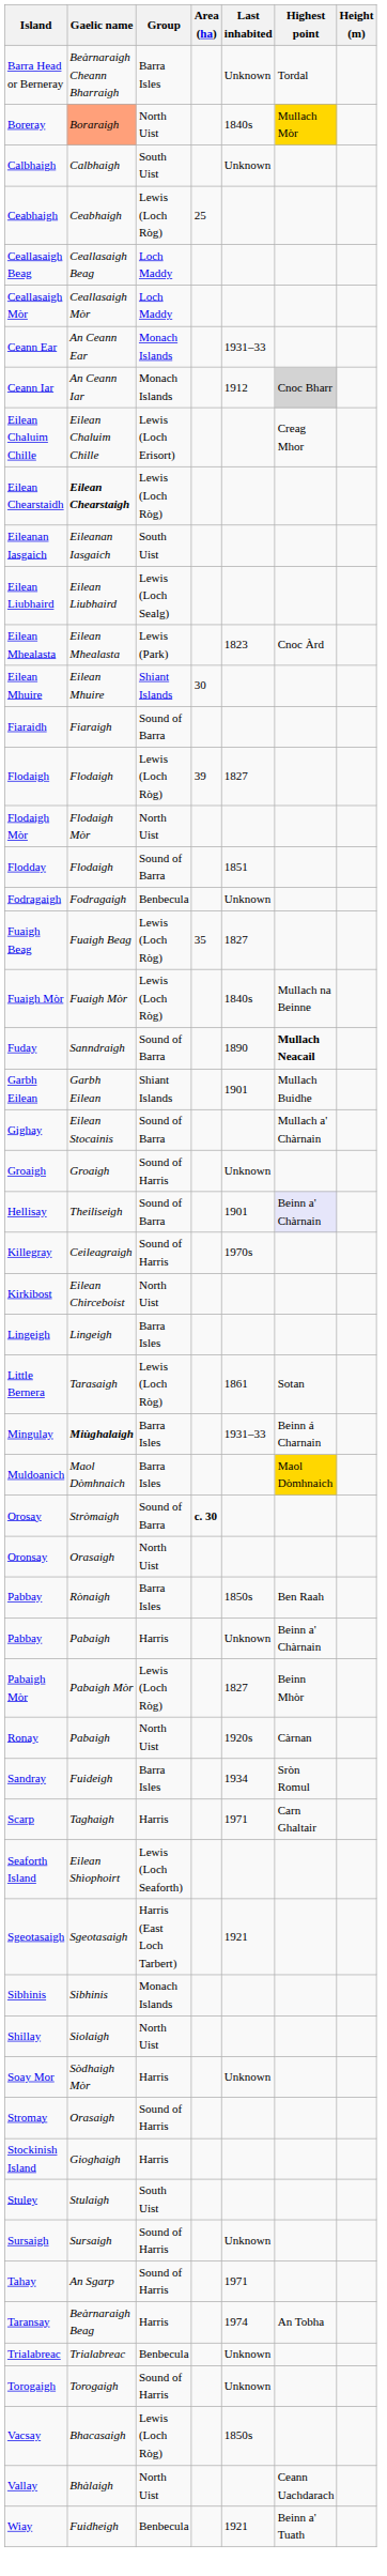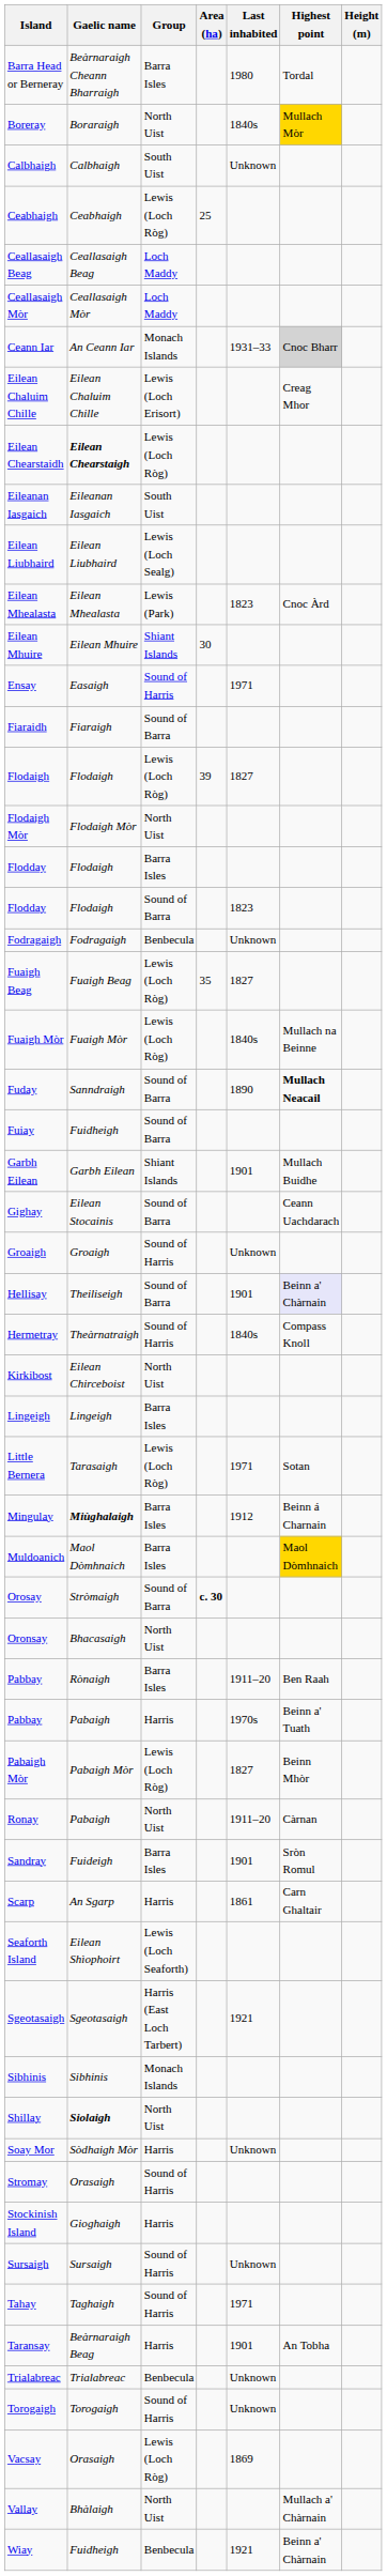 <table class="wikitable sortable" style="font-size:100%; width:60%; border:0px; text-align:left; line-height:150%;">
 <tr>
 <th width="10%">Island</th>
 <th width="10%">Gaelic name</th>
 <th width="10%">Group</th>
 <th width="5%">Area (<a href='#'>ha</a>)</th>
 <th width="5%">Last inhabited</th>
 <th width="10%">Highest point</th>
 <th width="5%">Height (m)</th>
 </tr>
 <tr>
 <td><a href='#'>Barra Head</a> or Berneray</td>
 <td><em>Beàrnaraigh Cheann Bharraigh</em></td>
 <td>Barra Isles</td>
 <td></td>
-<td>Unknown</td>
+<td>1980</td>
 <td>Tordal</td>
 <td></td>
 </tr>
 <tr>
 <td><a href='#'>Boreray</a></td>
-<td style="background: lightsalmon;"><em>Boraraigh</em></td>
+<td><em>Boraraigh</em></td>
 <td>North Uist</td>
 <td></td>
 <td>1840s</td>
 <td style="background: gold;">Mullach Mòr</td>
 <td></td>
 </tr>
 <tr>
 <td><a href='#'>Calbhaigh</a></td>
 <td><em>Calbhaigh</em></td>
 <td>South Uist</td>
 <td></td>
 <td>Unknown</td>
 <td></td>
 <td></td>
 </tr>
 <tr>
 <td><a href='#'>Ceabhaigh</a></td>
 <td><em>Ceabhaigh</em></td>
 <td>Lewis (Loch Ròg)</td>
 <td> 25</td>
 <td></td>
 <td></td>
 <td></td>
 </tr>
 <tr>
 <td><a href='#'>Ceallasaigh Beag</a></td>
 <td><em>Ceallasaigh Beag</em></td>
 <td><a href='#'>Loch Maddy</a></td>
 <td></td>
 <td></td>
 <td></td>
 <td></td>
 </tr>
 <tr>
 <td><a href='#'>Ceallasaigh Mòr</a></td>
 <td><em>Ceallasaigh Mòr</em></td>
 <td><a href='#'>Loch Maddy</a></td>
 <td></td>
 <td></td>
 <td></td>
 <td></td>
 </tr>
 <tr>
-<td><a href='#'>Ceann Ear</a></td>
-<td><em>An Ceann Ear</em></td>
-<td><a href='#'>Monach Islands</a></td>
-<td></td>
-<td>1931–33</td>
-<td></td>
-<td></td>
-</tr>
-<tr>
 <td><a href='#'>Ceann Iar</a></td>
 <td><em>An Ceann Iar</em></td>
 <td>Monach Islands</td>
 <td></td>
-<td>1912</td>
+<td>1931–33</td>
 <td style="background: lightgrey;">Cnoc Bharr</td>
 <td></td>
 </tr>
 <tr>
 <td><a href='#'>Eilean Chaluim Chille</a></td>
 <td><em>Eilean Chaluim Chille</em></td>
 <td>Lewis (Loch Erisort)</td>
 <td></td>
 <td></td>
 <td>Creag Mhor</td>
 <td></td>
 </tr>
 <tr>
 <td><a href='#'>Eilean Chearstaidh</a></td>
 <td><strong><em>Eilean Chearstaigh </em></strong></td>
 <td>Lewis (Loch Ròg)</td>
 <td></td>
 <td></td>
 <td></td>
 <td></td>
 </tr>
 <tr>
 <td><a href='#'>Eileanan Iasgaich</a></td>
 <td><em>Eileanan Iasgaich</em></td>
 <td>South Uist</td>
 <td></td>
 <td></td>
 <td></td>
 <td></td>
 </tr>
 <tr>
 <td><a href='#'>Eilean Liubhaird</a></td>
 <td><em>Eilean Liubhaird</em></td>
 <td>Lewis (Loch Sealg)</td>
 <td></td>
 <td></td>
 <td></td>
 <td></td>
 </tr>
 <tr>
 <td><a href='#'>Eilean Mhealasta</a></td>
 <td><em>Eilean Mhealasta</em></td>
 <td>Lewis (Park)</td>
 <td></td>
 <td>1823</td>
 <td>Cnoc Àrd</td>
 <td></td>
 </tr>
 <tr>
 <td><a href='#'>Eilean Mhuire</a></td>
 <td><em>Eilean Mhuire</em></td>
 <td><a href='#'>Shiant Islands</a></td>
 <td> 30</td>
 <td></td>
 <td></td>
 <td></td>
 </tr>
 <tr>
+<td><a href='#'>Ensay</a></td>
+<td><em>Easaigh</em></td>
+<td><a href='#'>Sound of Harris</a></td>
+<td></td>
+<td>1971</td>
+<td></td>
+<td></td>
+</tr>
+<tr>
 <td><a href='#'>Fiaraidh</a></td>
 <td><em>Fiaraigh</em></td>
 <td>Sound of Barra</td>
 <td></td>
 <td></td>
 <td></td>
 <td></td>
 </tr>
 <tr>
 <td><a href='#'>Flodaigh</a></td>
 <td><em>Flodaigh</em></td>
 <td>Lewis (Loch Ròg)</td>
 <td> 39</td>
 <td>1827</td>
 <td></td>
 <td></td>
 </tr>
 <tr>
 <td><a href='#'>Flodaigh Mòr</a></td>
 <td><em>Flodaigh Mòr</em></td>
 <td>North Uist</td>
 <td></td>
 <td></td>
 <td></td>
 <td></td>
 </tr>
 <tr>
 <td><a href='#'>Flodday</a></td>
 <td><em>Flodaigh</em></td>
+<td>Barra Isles</td>
+<td></td>
+<td></td>
+<td></td>
+<td></td>
+</tr>
+<tr>
+<td><a href='#'>Flodday</a></td>
+<td><em>Flodaigh</em></td>
 <td>Sound of Barra</td>
 <td></td>
-<td>1851</td>
+<td>1823</td>
 <td></td>
 <td></td>
 </tr>
 <tr>
 <td><a href='#'>Fodragaigh</a></td>
 <td><em>Fodragaigh </em></td>
 <td>Benbecula</td>
 <td></td>
 <td>Unknown</td>
 <td></td>
 <td></td>
 </tr>
 <tr>
 <td><a href='#'>Fuaigh Beag</a></td>
 <td><em>Fuaigh Beag</em></td>
 <td>Lewis (Loch Ròg)</td>
 <td> 35</td>
 <td>1827</td>
 <td></td>
 <td></td>
 </tr>
 <tr>
 <td><a href='#'>Fuaigh Mòr</a></td>
 <td><em>Fuaigh Mòr</em></td>
 <td>Lewis (Loch Ròg)</td>
 <td></td>
 <td>1840s</td>
 <td>Mullach na Beinne</td>
 <td></td>
 </tr>
 <tr>
 <td><a href='#'>Fuday</a></td>
 <td><em>Sanndraigh</em></td>
 <td>Sound of Barra</td>
 <td></td>
 <td>1890</td>
 <td><strong>Mullach Neacail</strong></td>
 <td></td>
 </tr>
 <tr>
+<td><a href='#'>Fuiay</a></td>
+<td><em>Fuidheigh</em></td>
+<td>Sound of Barra</td>
+<td></td>
+<td></td>
+<td></td>
+<td></td>
+</tr>
+<tr>
 <td><a href='#'>Garbh Eilean</a></td>
 <td><em>Garbh Eilean</em></td>
 <td>Shiant Islands</td>
 <td></td>
 <td>1901</td>
 <td>Mullach Buidhe</td>
 <td></td>
 </tr>
 <tr>
 <td><a href='#'>Gighay</a></td>
 <td><em>Eilean Stocainis</em></td>
 <td>Sound of Barra</td>
 <td></td>
 <td></td>
-<td>Mullach a' Chàrnain</td>
+<td>Ceann Uachdarach</td>
 <td></td>
 </tr>
 <tr>
 <td><a href='#'>Groaigh</a></td>
 <td><em>Groaigh</em></td>
 <td>Sound of Harris</td>
 <td></td>
 <td>Unknown</td>
 <td></td>
 <td></td>
 </tr>
 <tr>
 <td><a href='#'>Hellisay</a></td>
 <td><em>Theiliseigh</em></td>
 <td>Sound of Barra</td>
 <td></td>
 <td>1901</td>
 <td style="background: lavender;">Beinn a' Chàrnain</td>
 <td></td>
 </tr>
 <tr>
-<td><a href='#'>Killegray</a></td>
-<td><em>Ceileagraigh</em></td>
+<td><a href='#'>Hermetray</a></td>
+<td><em>Theàrnatraigh</em></td>
 <td>Sound of Harris</td>
 <td></td>
-<td>1970s</td>
-<td></td>
+<td>1840s</td>
+<td>Compass Knoll</td>
 <td></td>
 </tr>
 <tr>
 <td><a href='#'>Kirkibost</a></td>
 <td><em>Eilean Chirceboist</em></td>
 <td>North Uist</td>
 <td></td>
 <td></td>
 <td></td>
 <td></td>
 </tr>
 <tr>
 <td><a href='#'>Lingeigh</a></td>
 <td><em>Lingeigh</em></td>
 <td>Barra Isles</td>
 <td></td>
 <td></td>
 <td></td>
 <td></td>
 </tr>
 <tr>
 <td><a href='#'>Little Bernera</a></td>
 <td><em>Tarasaigh</em></td>
 <td>Lewis (Loch Ròg)</td>
 <td></td>
-<td>1861</td>
+<td>1971</td>
 <td>Sotan</td>
 <td></td>
 </tr>
 <tr>
 <td><a href='#'>Mingulay</a></td>
 <td><strong><em>Miùghalaigh</em></strong></td>
 <td>Barra Isles</td>
 <td></td>
-<td>1931–33</td>
+<td>1912</td>
 <td>Beinn á Charnain</td>
 <td></td>
 </tr>
 <tr>
 <td><a href='#'>Muldoanich</a></td>
 <td><em>Maol Dòmhnaich</em></td>
 <td>Barra Isles</td>
 <td></td>
 <td></td>
 <td style="background: gold;">Maol Dòmhnaich</td>
 <td></td>
 </tr>
 <tr>
 <td><a href='#'>Orosay</a></td>
 <td><em>Stròmaigh</em></td>
 <td>Sound of Barra</td>
 <td><strong>c. 30</strong></td>
 <td></td>
 <td></td>
 <td></td>
 </tr>
 <tr>
 <td><a href='#'>Oronsay</a></td>
-<td><em>Orasaigh</em></td>
+<td><em>Bhacasaigh</em></td>
 <td>North Uist</td>
 <td></td>
 <td></td>
 <td></td>
 <td></td>
 </tr>
 <tr>
 <td><a href='#'>Pabbay</a></td>
 <td><em>Rònaigh</em></td>
 <td>Barra Isles</td>
 <td></td>
-<td>1850s</td>
+<td>1911–20</td>
 <td>Ben Raah</td>
 <td></td>
 </tr>
 <tr>
 <td><a href='#'>Pabbay</a></td>
 <td><em>Pabaigh</em></td>
 <td>Harris</td>
 <td></td>
-<td>Unknown</td>
-<td>Beinn a' Chàrnain</td>
+<td>1970s</td>
+<td>Beinn a' Tuath</td>
 <td></td>
 </tr>
 <tr>
 <td><a href='#'>Pabaigh Mòr</a></td>
 <td><em>Pabaigh Mòr</em></td>
 <td>Lewis (Loch Ròg)</td>
 <td></td>
 <td>1827</td>
 <td>Beinn Mhòr</td>
 <td></td>
 </tr>
 <tr>
 <td><a href='#'>Ronay</a></td>
 <td><em>Pabaigh</em></td>
 <td>North Uist</td>
 <td></td>
-<td>1920s</td>
+<td>1911–20</td>
 <td>Càrnan</td>
 <td></td>
 </tr>
 <tr>
 <td><a href='#'>Sandray</a></td>
 <td><em>Fuideigh</em></td>
 <td>Barra Isles</td>
 <td></td>
-<td>1934</td>
+<td>1901</td>
 <td>Sròn Romul</td>
 <td></td>
 </tr>
 <tr>
 <td><a href='#'>Scarp</a></td>
-<td><em>Taghaigh</em></td>
+<td><em>An Sgarp</em></td>
 <td>Harris</td>
 <td></td>
-<td>1971</td>
+<td>1861</td>
 <td>Carn Ghaltair</td>
 <td></td>
 </tr>
 <tr>
 <td><a href='#'>Seaforth Island</a></td>
 <td><em>Eilean Shìophoirt</em></td>
 <td>Lewis (Loch Seaforth)</td>
 <td></td>
 <td></td>
 <td></td>
 <td></td>
 </tr>
 <tr>
 <td><a href='#'>Sgeotasaigh</a></td>
 <td><em>Sgeotasaigh</em></td>
 <td>Harris (East Loch Tarbert)</td>
 <td></td>
 <td>1921</td>
 <td></td>
 <td></td>
 </tr>
 <tr>
 <td><a href='#'>Sibhinis</a></td>
 <td><em>Sibhinis</em></td>
 <td>Monach Islands</td>
 <td></td>
 <td></td>
 <td></td>
 <td></td>
 </tr>
 <tr>
 <td><a href='#'>Shillay</a></td>
-<td><em>Siolaigh</em></td>
+<td><strong><em>Siolaigh</em></strong></td>
 <td>North Uist</td>
 <td></td>
 <td></td>
 <td></td>
 <td></td>
 </tr>
 <tr>
 <td><a href='#'>Soay Mor</a></td>
 <td><em>Sòdhaigh Mòr</em></td>
 <td>Harris</td>
 <td></td>
 <td>Unknown</td>
 <td></td>
 <td></td>
 </tr>
 <tr>
 <td><a href='#'>Stromay</a></td>
 <td><em>Orasaigh</em></td>
 <td>Sound of Harris</td>
 <td></td>
 <td></td>
 <td></td>
 <td></td>
 </tr>
 <tr>
 <td><a href='#'>Stockinish Island</a></td>
 <td><em>Gioghaigh</em></td>
 <td>Harris</td>
 <td></td>
 <td></td>
 <td></td>
 <td></td>
 </tr>
 <tr>
-<td><a href='#'>Stuley</a></td>
-<td><em>Stulaigh</em></td>
-<td>South Uist</td>
-<td></td>
-<td></td>
-<td></td>
-<td></td>
-</tr>
-<tr>
 <td><a href='#'>Sursaigh</a></td>
 <td><em>Sursaigh</em></td>
 <td>Sound of Harris</td>
 <td></td>
 <td>Unknown</td>
 <td></td>
 <td></td>
 </tr>
 <tr>
 <td><a href='#'>Tahay</a></td>
-<td><em>An Sgarp</em></td>
+<td><em>Taghaigh</em></td>
 <td>Sound of Harris</td>
 <td></td>
 <td>1971</td>
 <td></td>
 <td></td>
 </tr>
 <tr>
 <td><a href='#'>Taransay</a></td>
 <td><em>Beàrnaraigh Beag</em></td>
 <td>Harris</td>
 <td></td>
-<td>1974</td>
+<td>1901</td>
 <td>An Tobha</td>
 <td></td>
 </tr>
 <tr>
 <td><a href='#'>Trialabreac</a></td>
 <td><em>Trialabreac </em></td>
 <td>Benbecula</td>
 <td></td>
 <td>Unknown</td>
 <td></td>
 <td></td>
 </tr>
 <tr>
 <td><a href='#'>Torogaigh</a></td>
 <td><em>Torogaigh</em></td>
 <td>Sound of Harris</td>
 <td></td>
 <td>Unknown</td>
 <td></td>
 <td></td>
 </tr>
 <tr>
 <td><a href='#'>Vacsay</a></td>
-<td><em>Bhacasaigh</em></td>
+<td><em>Orasaigh</em></td>
 <td>Lewis (Loch Ròg)</td>
 <td></td>
-<td>1850s</td>
+<td>1869</td>
 <td></td>
 <td></td>
 </tr>
 <tr>
 <td><a href='#'>Vallay</a></td>
 <td><em>Bhàlaigh</em></td>
 <td>North Uist</td>
 <td></td>
 <td></td>
-<td>Ceann Uachdarach</td>
+<td>Mullach a' Chàrnain</td>
 <td></td>
 </tr>
 <tr>
 <td><a href='#'>Wiay</a></td>
 <td><em>Fuidheigh</em></td>
 <td>Benbecula</td>
 <td></td>
 <td>1921</td>
-<td>Beinn a' Tuath</td>
+<td>Beinn a' Chàrnain</td>
 <td></td>
 </tr>
 <tr>
 </tr>
 </table>
